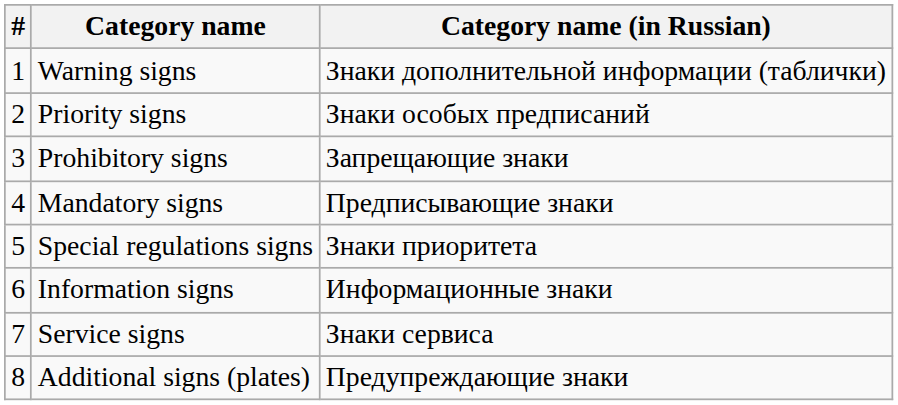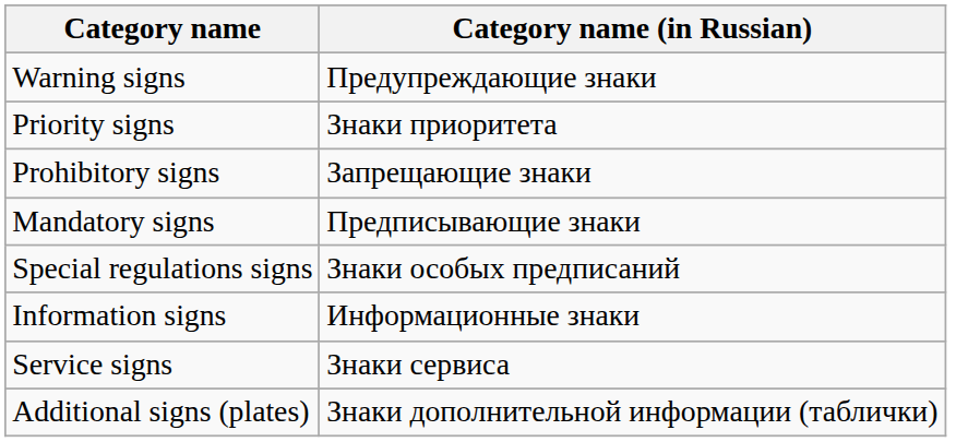 <table class="wikitable">
 <tr>
-<th>#</th>
 <th>Category name</th>
 <th>Category name (in Russian)</th>
 </tr>
 <tr>
-<td>1</td>
 <td>Warning signs</td>
-<td>Знаки дополнительной информации (таблички)</td>
+<td>Предупреждающие знаки</td>
 </tr>
 <tr>
-<td>2</td>
 <td>Priority signs</td>
-<td>Знаки особых предписаний</td>
+<td>Знаки приоритета</td>
 </tr>
 <tr>
-<td>3</td>
 <td>Prohibitory signs</td>
 <td>Запрещающие знаки</td>
 </tr>
 <tr>
-<td>4</td>
 <td>Mandatory signs</td>
 <td>Предписывающие знаки</td>
 </tr>
 <tr>
-<td>5</td>
 <td>Special regulations signs</td>
-<td>Знаки приоритета</td>
+<td>Знаки особых предписаний</td>
 </tr>
 <tr>
-<td>6</td>
 <td>Information signs</td>
 <td>Информационные знаки</td>
 </tr>
 <tr>
-<td>7</td>
 <td>Service signs</td>
 <td>Знаки сервиса</td>
 </tr>
 <tr>
-<td>8</td>
 <td>Additional signs (plates)</td>
-<td>Предупреждающие знаки</td>
+<td>Знаки дополнительной информации (таблички)</td>
 </tr>
 </table>
